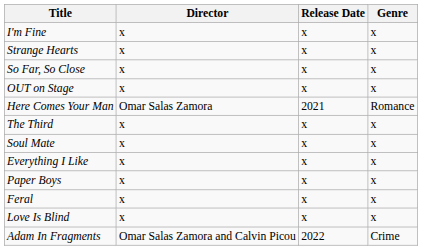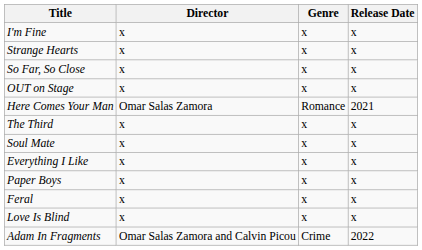 <table class="wikitable sortable">
 <tr>
 <th>Title</th>
 <th>Director</th>
+<th>Genre</th>
 <th>Release Date</th>
-<th>Genre</th>
 </tr>
 <tr>
 <td><em>I'm Fine</em></td>
 <td>x</td>
 <td>x</td>
 <td>x</td>
 </tr>
 <tr>
 <td><em>Strange Hearts</em></td>
 <td>x</td>
 <td>x</td>
 <td>x</td>
 </tr>
 <tr>
 <td><em>So Far, So Close</em></td>
 <td>x</td>
 <td>x</td>
 <td>x</td>
 </tr>
 <tr>
 <td><em>OUT on Stage</em></td>
 <td>x</td>
 <td>x</td>
 <td>x</td>
 </tr>
 <tr>
 <td><em>Here Comes Your Man</em></td>
 <td>Omar Salas Zamora</td>
+<td>Romance</td>
 <td>2021</td>
-<td>Romance</td>
 </tr>
 <tr>
 <td><em>The Third</em></td>
 <td>x</td>
 <td>x</td>
 <td>x</td>
 </tr>
 <tr>
 <td><em>Soul Mate</em></td>
 <td>x</td>
 <td>x</td>
 <td>x</td>
 </tr>
 <tr>
 <td><em>Everything I Like</em></td>
 <td>x</td>
 <td>x</td>
 <td>x</td>
 </tr>
 <tr>
 <td><em>Paper Boys</em></td>
 <td>x</td>
 <td>x</td>
 <td>x</td>
 </tr>
 <tr>
 <td><em>Feral</em></td>
 <td>x</td>
 <td>x</td>
 <td>x</td>
 </tr>
 <tr>
 <td><em>Love Is Blind</em></td>
 <td>x</td>
 <td>x</td>
 <td>x</td>
 </tr>
 <tr>
 <td><em>Adam In Fragments</em></td>
 <td>Omar Salas Zamora and Calvin Picou</td>
+<td>Crime</td>
 <td>2022</td>
-<td>Crime</td>
 </tr>
 </table>
